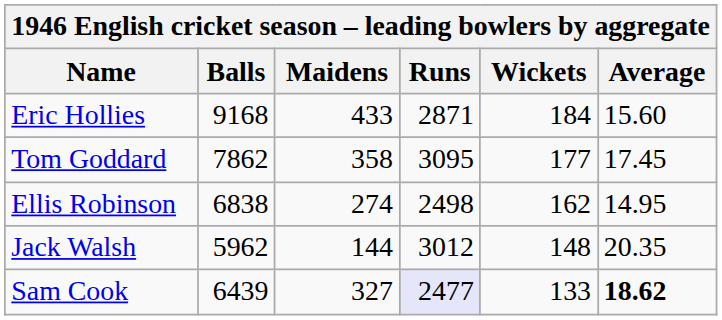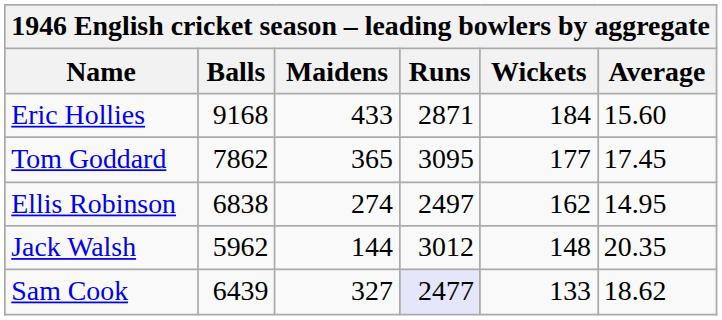 <table class="wikitable">
 <tr>
 <th bgcolor="#efefef" colspan="7">1946 English cricket season – leading bowlers by aggregate</th>
 </tr>
 <tr bgcolor="#efefef">
 <th>Name</th>
 <th>Balls</th>
 <th>Maidens</th>
 <th>Runs</th>
 <th>Wickets</th>
 <th>Average</th>
 </tr>
 <tr>
 <td><a href='#'>Eric Hollies</a></td>
 <td align="right">9168</td>
 <td align="right">433</td>
 <td align="right">2871</td>
 <td align="right">184</td>
 <td>15.60</td>
 </tr>
 <tr>
 <td><a href='#'>Tom Goddard</a></td>
 <td align="right">7862</td>
-<td align="right">358</td>
+<td align="right">365</td>
 <td align="right">3095</td>
 <td align="right">177</td>
 <td>17.45</td>
 </tr>
 <tr>
 <td><a href='#'>Ellis Robinson</a></td>
 <td align="right">6838</td>
 <td align="right">274</td>
-<td align="right">2498</td>
+<td align="right">2497</td>
 <td align="right">162</td>
 <td>14.95</td>
 </tr>
 <tr>
 <td><a href='#'>Jack Walsh</a></td>
 <td align="right">5962</td>
 <td align="right">144</td>
 <td align="right">3012</td>
 <td align="right">148</td>
 <td>20.35</td>
 </tr>
 <tr>
 <td><a href='#'>Sam Cook</a></td>
 <td align="right">6439</td>
 <td align="right">327</td>
 <td align="right" style="background: lavender;">2477</td>
 <td align="right">133</td>
-<td><strong>18.62</strong></td>
+<td>18.62</td>
 </tr>
 </table>
